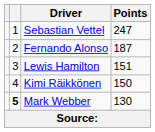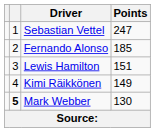 <table class="wikitable" style="font-size: 85%;">
 <tr>
 <th></th>
 <th></th>
 <th>Driver</th>
 <th>Points</th>
 </tr>
 <tr>
 <td align="left"></td>
 <td align="center">1</td>
 <td> <a href='#'>Sebastian Vettel</a></td>
 <td align="left">247</td>
 </tr>
 <tr>
 <td align="left"></td>
 <td align="center">2</td>
 <td> <a href='#'>Fernando Alonso</a></td>
-<td align="left">187</td>
+<td align="left">185</td>
 </tr>
 <tr>
 <td align="left"></td>
 <td align="center">3</td>
 <td> <a href='#'>Lewis Hamilton</a></td>
 <td align="left">151</td>
 </tr>
 <tr>
 <td align="left"></td>
 <td align="center">4</td>
 <td> <a href='#'>Kimi Räikkönen</a></td>
-<td align="left">150</td>
+<td align="left">149</td>
 </tr>
 <tr>
 <td align="left"></td>
 <td align="center"><strong>5</strong></td>
 <td> <a href='#'>Mark Webber</a></td>
 <td align="left">130</td>
 </tr>
 <tr>
 <th colspan=4>Source:</th>
 </tr>
 </table>
